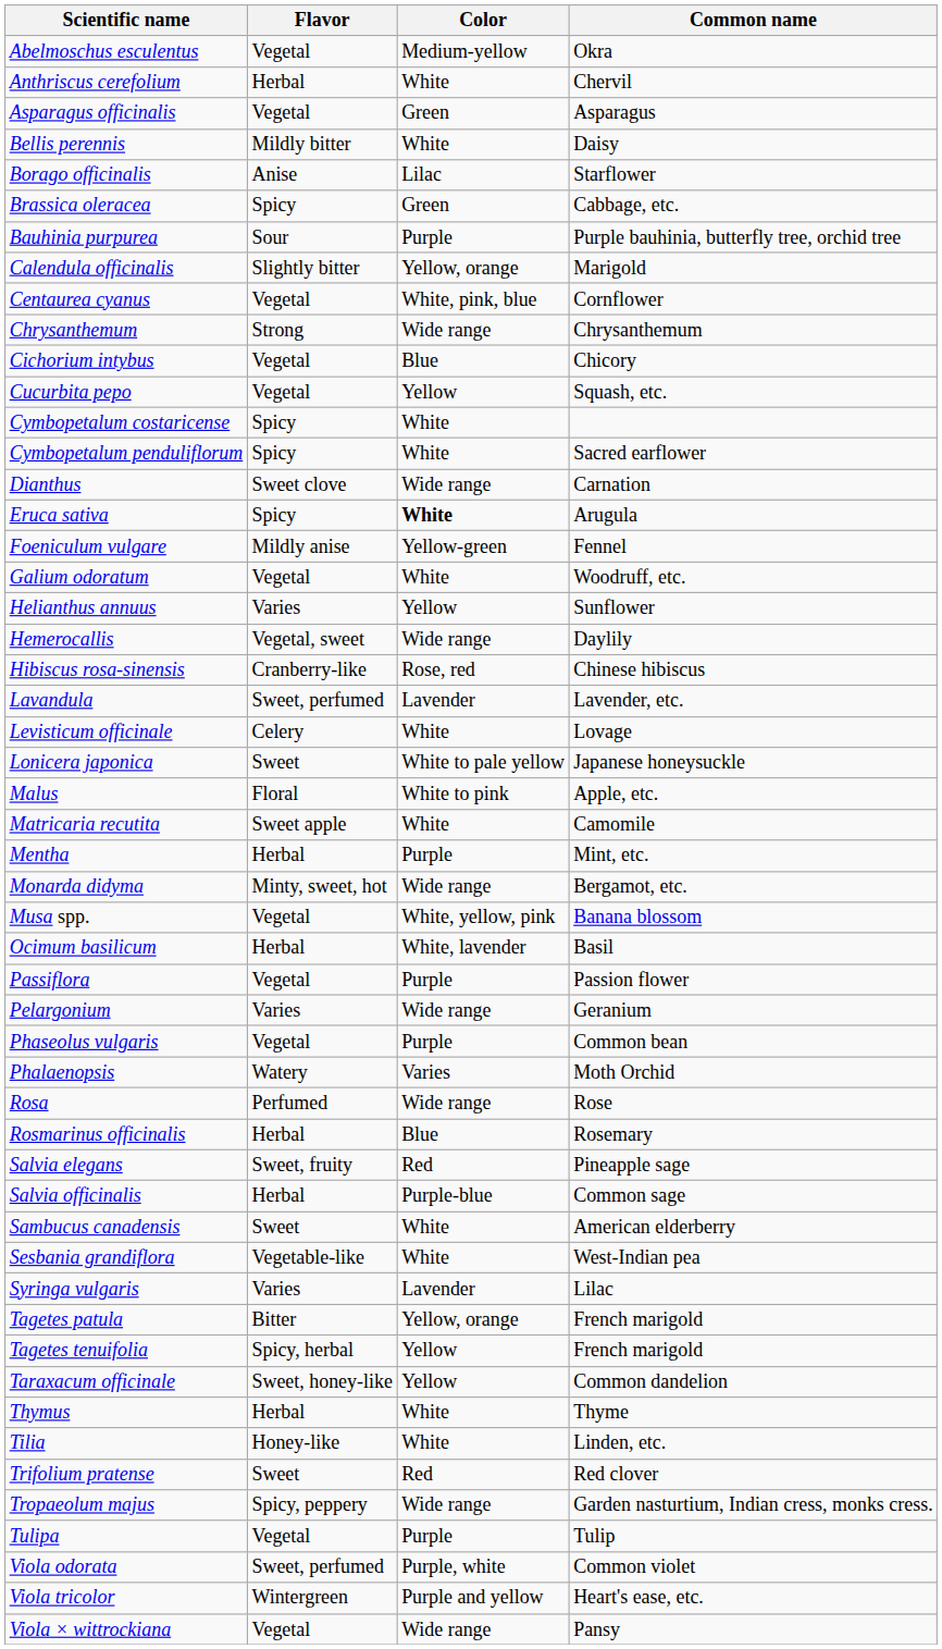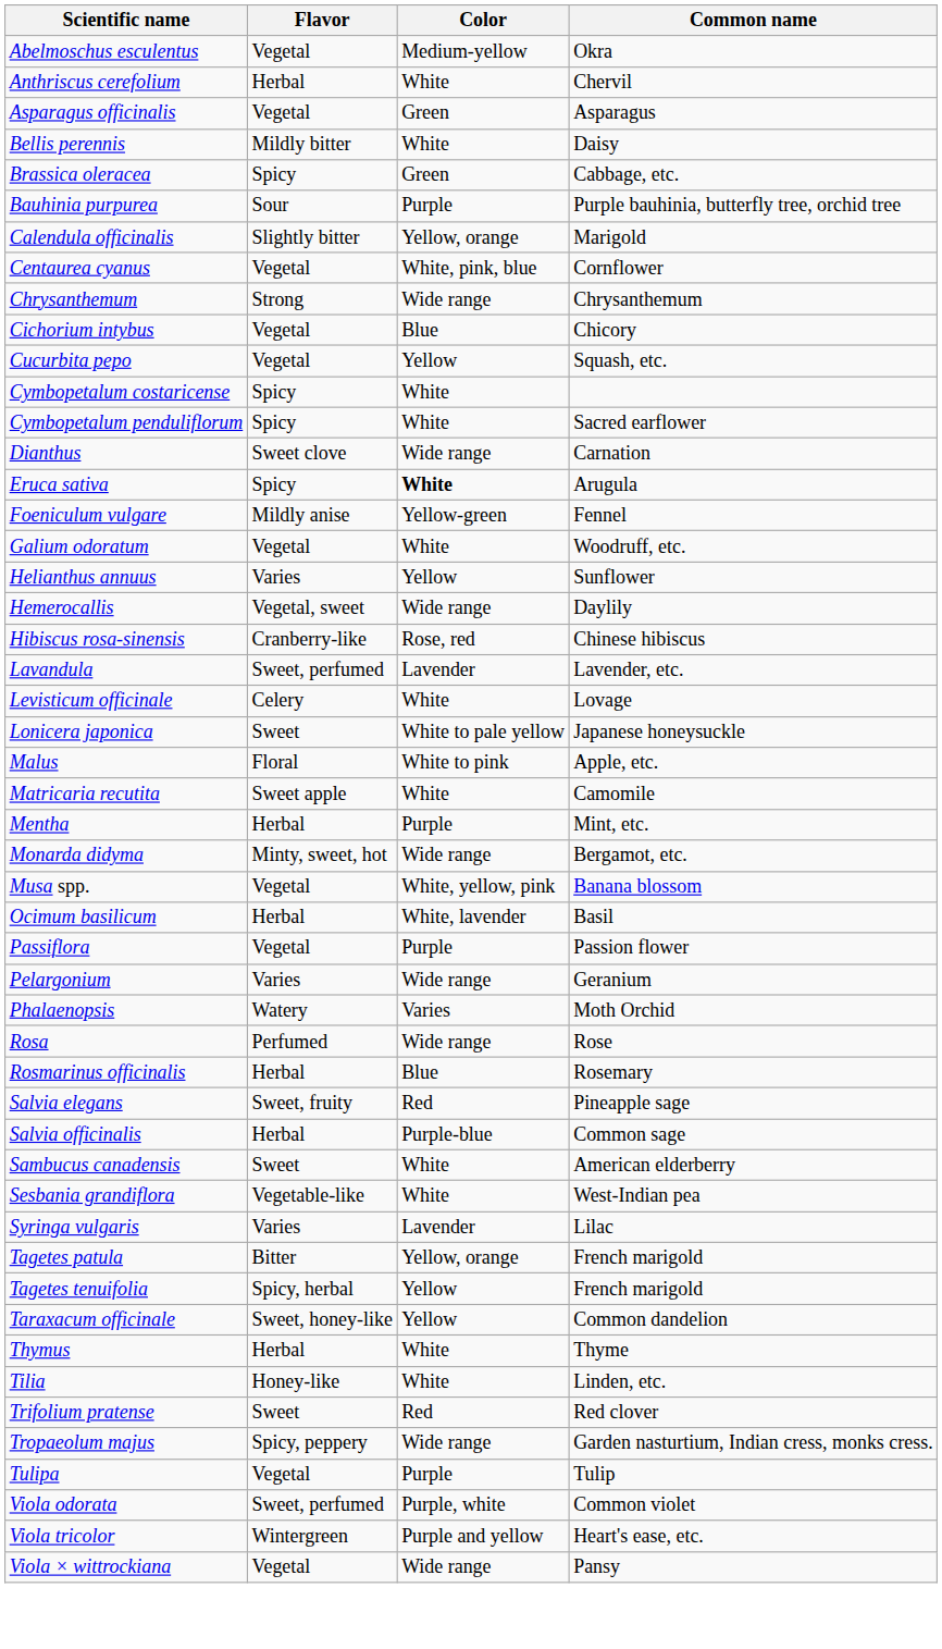 <table class="wikitable sortable">
 <tr>
 <th>Scientific name</th>
 <th>Flavor</th>
 <th>Color</th>
 <th>Common name</th>
 </tr>
 <tr>
 <td><em><a href='#'>Abelmoschus esculentus</a></em></td>
 <td>Vegetal</td>
 <td>Medium-yellow</td>
 <td>Okra</td>
 </tr>
 <tr>
 <td><em><a href='#'>Anthriscus cerefolium</a></em></td>
 <td>Herbal</td>
 <td>White</td>
 <td>Chervil</td>
 </tr>
 <tr>
 <td><em><a href='#'>Asparagus officinalis</a></em></td>
 <td>Vegetal</td>
 <td>Green</td>
 <td>Asparagus</td>
 </tr>
 <tr>
 <td><em><a href='#'>Bellis perennis</a></em></td>
 <td>Mildly bitter</td>
 <td>White</td>
 <td>Daisy</td>
-</tr>
-<tr>
-<td><em><a href='#'>Borago officinalis</a></em></td>
-<td>Anise</td>
-<td>Lilac</td>
-<td>Starflower</td>
 </tr>
 <tr>
 <td><em><a href='#'>Brassica oleracea</a></em></td>
 <td>Spicy</td>
 <td>Green</td>
 <td>Cabbage, etc.</td>
 </tr>
 <tr>
 <td><em><a href='#'>Bauhinia purpurea</a></em></td>
 <td>Sour</td>
 <td>Purple</td>
 <td>Purple bauhinia, butterfly tree, orchid tree</td>
 </tr>
 <tr>
 <td><em><a href='#'>Calendula officinalis</a></em></td>
 <td>Slightly bitter</td>
 <td>Yellow, orange</td>
 <td>Marigold</td>
 </tr>
 <tr>
 <td><em><a href='#'>Centaurea cyanus</a></em></td>
 <td>Vegetal</td>
 <td>White, pink, blue</td>
 <td>Cornflower</td>
 </tr>
 <tr>
 <td><em><a href='#'>Chrysanthemum</a></em></td>
 <td>Strong</td>
 <td>Wide range</td>
 <td>Chrysanthemum</td>
 </tr>
 <tr>
 <td><em><a href='#'>Cichorium intybus</a></em></td>
 <td>Vegetal</td>
 <td>Blue</td>
 <td>Chicory</td>
 </tr>
 <tr>
 <td><em><a href='#'>Cucurbita pepo</a></em></td>
 <td>Vegetal</td>
 <td>Yellow</td>
 <td>Squash, etc.</td>
 </tr>
 <tr>
 <td><em><a href='#'>Cymbopetalum costaricense</a></em></td>
 <td>Spicy</td>
 <td>White</td>
 <td></td>
 </tr>
 <tr>
 <td><em><a href='#'>Cymbopetalum penduliflorum</a></em></td>
 <td>Spicy</td>
 <td>White</td>
 <td>Sacred earflower</td>
 </tr>
 <tr>
 <td><em><a href='#'>Dianthus</a></em></td>
 <td>Sweet clove</td>
 <td>Wide range</td>
 <td>Carnation</td>
 </tr>
 <tr>
 <td><em><a href='#'>Eruca sativa</a></em></td>
 <td>Spicy</td>
 <td><strong>White</strong></td>
 <td>Arugula</td>
 </tr>
 <tr>
 <td><em><a href='#'>Foeniculum vulgare</a></em></td>
 <td>Mildly anise</td>
 <td>Yellow-green</td>
 <td>Fennel</td>
 </tr>
 <tr>
 <td><em><a href='#'>Galium odoratum</a></em></td>
 <td>Vegetal</td>
 <td>White</td>
 <td>Woodruff, etc.</td>
 </tr>
 <tr>
 <td><em><a href='#'>Helianthus annuus</a></em></td>
 <td>Varies</td>
 <td>Yellow</td>
 <td>Sunflower</td>
 </tr>
 <tr>
 <td><em><a href='#'>Hemerocallis</a></em></td>
 <td>Vegetal, sweet</td>
 <td>Wide range</td>
 <td>Daylily</td>
 </tr>
 <tr>
 <td><em><a href='#'>Hibiscus rosa-sinensis</a></em></td>
 <td>Cranberry-like</td>
 <td>Rose, red</td>
 <td>Chinese hibiscus</td>
 </tr>
 <tr>
 <td><em><a href='#'>Lavandula</a></em></td>
 <td>Sweet, perfumed</td>
 <td>Lavender</td>
 <td>Lavender, etc.</td>
 </tr>
 <tr>
 <td><em><a href='#'>Levisticum officinale</a></em></td>
 <td>Celery</td>
 <td>White</td>
 <td>Lovage</td>
 </tr>
 <tr>
 <td><em><a href='#'>Lonicera japonica</a></em></td>
 <td>Sweet</td>
 <td>White to pale yellow</td>
 <td>Japanese honeysuckle</td>
 </tr>
 <tr>
 <td><em><a href='#'>Malus</a></em></td>
 <td>Floral</td>
 <td>White to pink</td>
 <td>Apple, etc.</td>
 </tr>
 <tr>
 <td><em><a href='#'>Matricaria recutita</a></em></td>
 <td>Sweet apple</td>
 <td>White</td>
 <td>Camomile</td>
 </tr>
 <tr>
 <td><em><a href='#'>Mentha</a></em></td>
 <td>Herbal</td>
 <td>Purple</td>
 <td>Mint, etc.</td>
 </tr>
 <tr>
 <td><em><a href='#'>Monarda didyma</a></em></td>
 <td>Minty, sweet, hot</td>
 <td>Wide range</td>
 <td>Bergamot, etc.</td>
 </tr>
 <tr>
 <td><em><a href='#'>Musa</a></em> spp.</td>
 <td>Vegetal</td>
 <td>White, yellow, pink</td>
 <td><a href='#'>Banana blossom</a></td>
 </tr>
 <tr>
 <td><em><a href='#'>Ocimum basilicum</a></em></td>
 <td>Herbal</td>
 <td>White, lavender</td>
 <td>Basil</td>
 </tr>
 <tr>
 <td><em><a href='#'>Passiflora</a></em></td>
 <td>Vegetal</td>
 <td>Purple</td>
 <td>Passion flower</td>
 </tr>
 <tr>
 <td><em><a href='#'>Pelargonium</a></em></td>
 <td>Varies</td>
 <td>Wide range</td>
 <td>Geranium</td>
 </tr>
 <tr>
-<td><em><a href='#'>Phaseolus vulgaris</a></em></td>
-<td>Vegetal</td>
-<td>Purple</td>
-<td>Common bean</td>
-</tr>
-<tr>
 <td><em><a href='#'>Phalaenopsis</a></em></td>
 <td>Watery</td>
 <td>Varies</td>
 <td>Moth Orchid</td>
 </tr>
 <tr>
 <td><em><a href='#'>Rosa</a></em></td>
 <td>Perfumed</td>
 <td>Wide range</td>
 <td>Rose</td>
 </tr>
 <tr>
 <td><em><a href='#'>Rosmarinus officinalis</a></em></td>
 <td>Herbal</td>
 <td>Blue</td>
 <td>Rosemary</td>
 </tr>
 <tr>
 <td><em><a href='#'>Salvia elegans</a></em></td>
 <td>Sweet, fruity</td>
 <td>Red</td>
 <td>Pineapple sage</td>
 </tr>
 <tr>
 <td><em><a href='#'>Salvia officinalis</a></em></td>
 <td>Herbal</td>
 <td>Purple-blue</td>
 <td>Common sage</td>
 </tr>
 <tr>
 <td><em><a href='#'>Sambucus canadensis</a></em></td>
 <td>Sweet</td>
 <td>White</td>
 <td>American elderberry</td>
 </tr>
 <tr>
 <td><em><a href='#'>Sesbania grandiflora</a></em></td>
 <td>Vegetable-like</td>
 <td>White</td>
 <td>West-Indian pea</td>
 </tr>
 <tr>
 <td><em><a href='#'>Syringa vulgaris</a></em></td>
 <td>Varies</td>
 <td>Lavender</td>
 <td>Lilac</td>
 </tr>
 <tr>
 <td><em><a href='#'>Tagetes patula</a></em></td>
 <td>Bitter</td>
 <td>Yellow, orange</td>
 <td>French marigold</td>
 </tr>
 <tr>
 <td><em><a href='#'>Tagetes tenuifolia</a></em></td>
 <td>Spicy, herbal</td>
 <td>Yellow</td>
 <td>French marigold</td>
 </tr>
 <tr>
 <td><em><a href='#'>Taraxacum officinale</a></em></td>
 <td>Sweet, honey-like</td>
 <td>Yellow</td>
 <td>Common dandelion</td>
 </tr>
 <tr>
 <td><em><a href='#'>Thymus</a></em></td>
 <td>Herbal</td>
 <td>White</td>
 <td>Thyme</td>
 </tr>
 <tr>
 <td><em><a href='#'>Tilia</a></em></td>
 <td>Honey-like</td>
 <td>White</td>
 <td>Linden, etc.</td>
 </tr>
 <tr>
 <td><em><a href='#'>Trifolium pratense</a></em></td>
 <td>Sweet</td>
 <td>Red</td>
 <td>Red clover</td>
 </tr>
 <tr>
 <td><em><a href='#'>Tropaeolum majus</a></em></td>
 <td>Spicy, peppery</td>
 <td>Wide range</td>
 <td>Garden nasturtium, Indian cress, monks cress.</td>
 </tr>
 <tr>
 <td><em><a href='#'>Tulipa</a></em></td>
 <td>Vegetal</td>
 <td>Purple</td>
 <td>Tulip</td>
 </tr>
 <tr>
 <td><em><a href='#'>Viola odorata</a></em></td>
 <td>Sweet, perfumed</td>
 <td>Purple, white</td>
 <td>Common violet</td>
 </tr>
 <tr>
 <td><em><a href='#'>Viola tricolor</a></em></td>
 <td>Wintergreen</td>
 <td>Purple and yellow</td>
 <td>Heart's ease, etc.</td>
 </tr>
 <tr>
 <td><em><a href='#'>Viola × wittrockiana</a></em></td>
 <td>Vegetal</td>
 <td>Wide range</td>
 <td>Pansy</td>
 </tr>
 </table>
